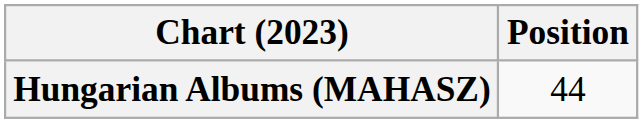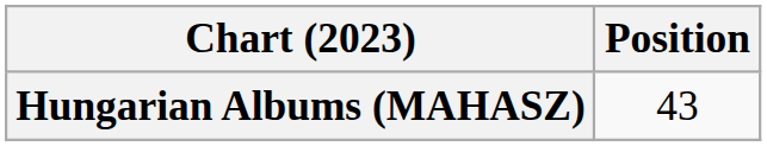 <table class="wikitable plainrowheaders" style="text-align:center">
 <tr>
 <th scope="col">Chart (2023)</th>
 <th scope="col">Position</th>
 </tr>
 <tr>
 <th scope="row">Hungarian Albums (MAHASZ)</th>
-<td>44</td>
+<td>43</td>
 </tr>
 </table>
